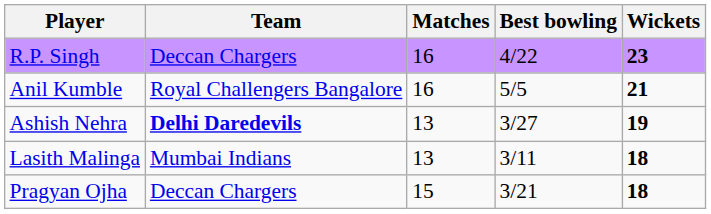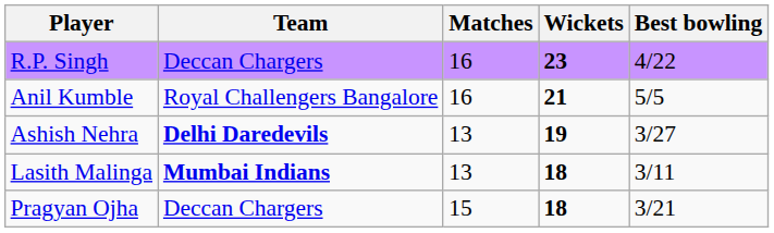 <table class="wikitable">
 <tr>
 <th>Player</th>
 <th>Team</th>
 <th>Matches</th>
+<th>Wickets</th>
 <th>Best bowling</th>
-<th>Wickets</th>
 </tr>
 <tr align=left style="background:#C894FF;">
 <td><a href='#'>R.P. Singh</a></td>
 <td><a href='#'>Deccan Chargers</a></td>
 <td>16</td>
+<td><strong>23</strong></td>
 <td>4/22</td>
-<td><strong>23</strong></td>
 </tr>
 <tr align=left>
 <td><a href='#'>Anil Kumble</a></td>
 <td><a href='#'>Royal Challengers Bangalore</a></td>
 <td>16</td>
+<td><strong>21</strong></td>
 <td>5/5</td>
-<td><strong>21</strong></td>
 </tr>
 <tr align=left>
 <td><a href='#'>Ashish Nehra</a></td>
 <td><strong><a href='#'>Delhi Daredevils</a></strong></td>
 <td>13</td>
+<td><strong>19</strong></td>
 <td>3/27</td>
-<td><strong>19</strong></td>
 </tr>
 <tr align=left>
 <td><a href='#'>Lasith Malinga</a></td>
-<td><a href='#'>Mumbai Indians</a></td>
+<td><strong><a href='#'>Mumbai Indians</a></strong></td>
 <td>13</td>
+<td><strong>18</strong></td>
 <td>3/11</td>
-<td><strong>18</strong></td>
 </tr>
 <tr align=left>
 <td><a href='#'>Pragyan Ojha</a></td>
 <td><a href='#'>Deccan Chargers</a></td>
 <td>15</td>
+<td><strong>18</strong></td>
 <td>3/21</td>
-<td><strong>18</strong></td>
 </tr>
 </table>
